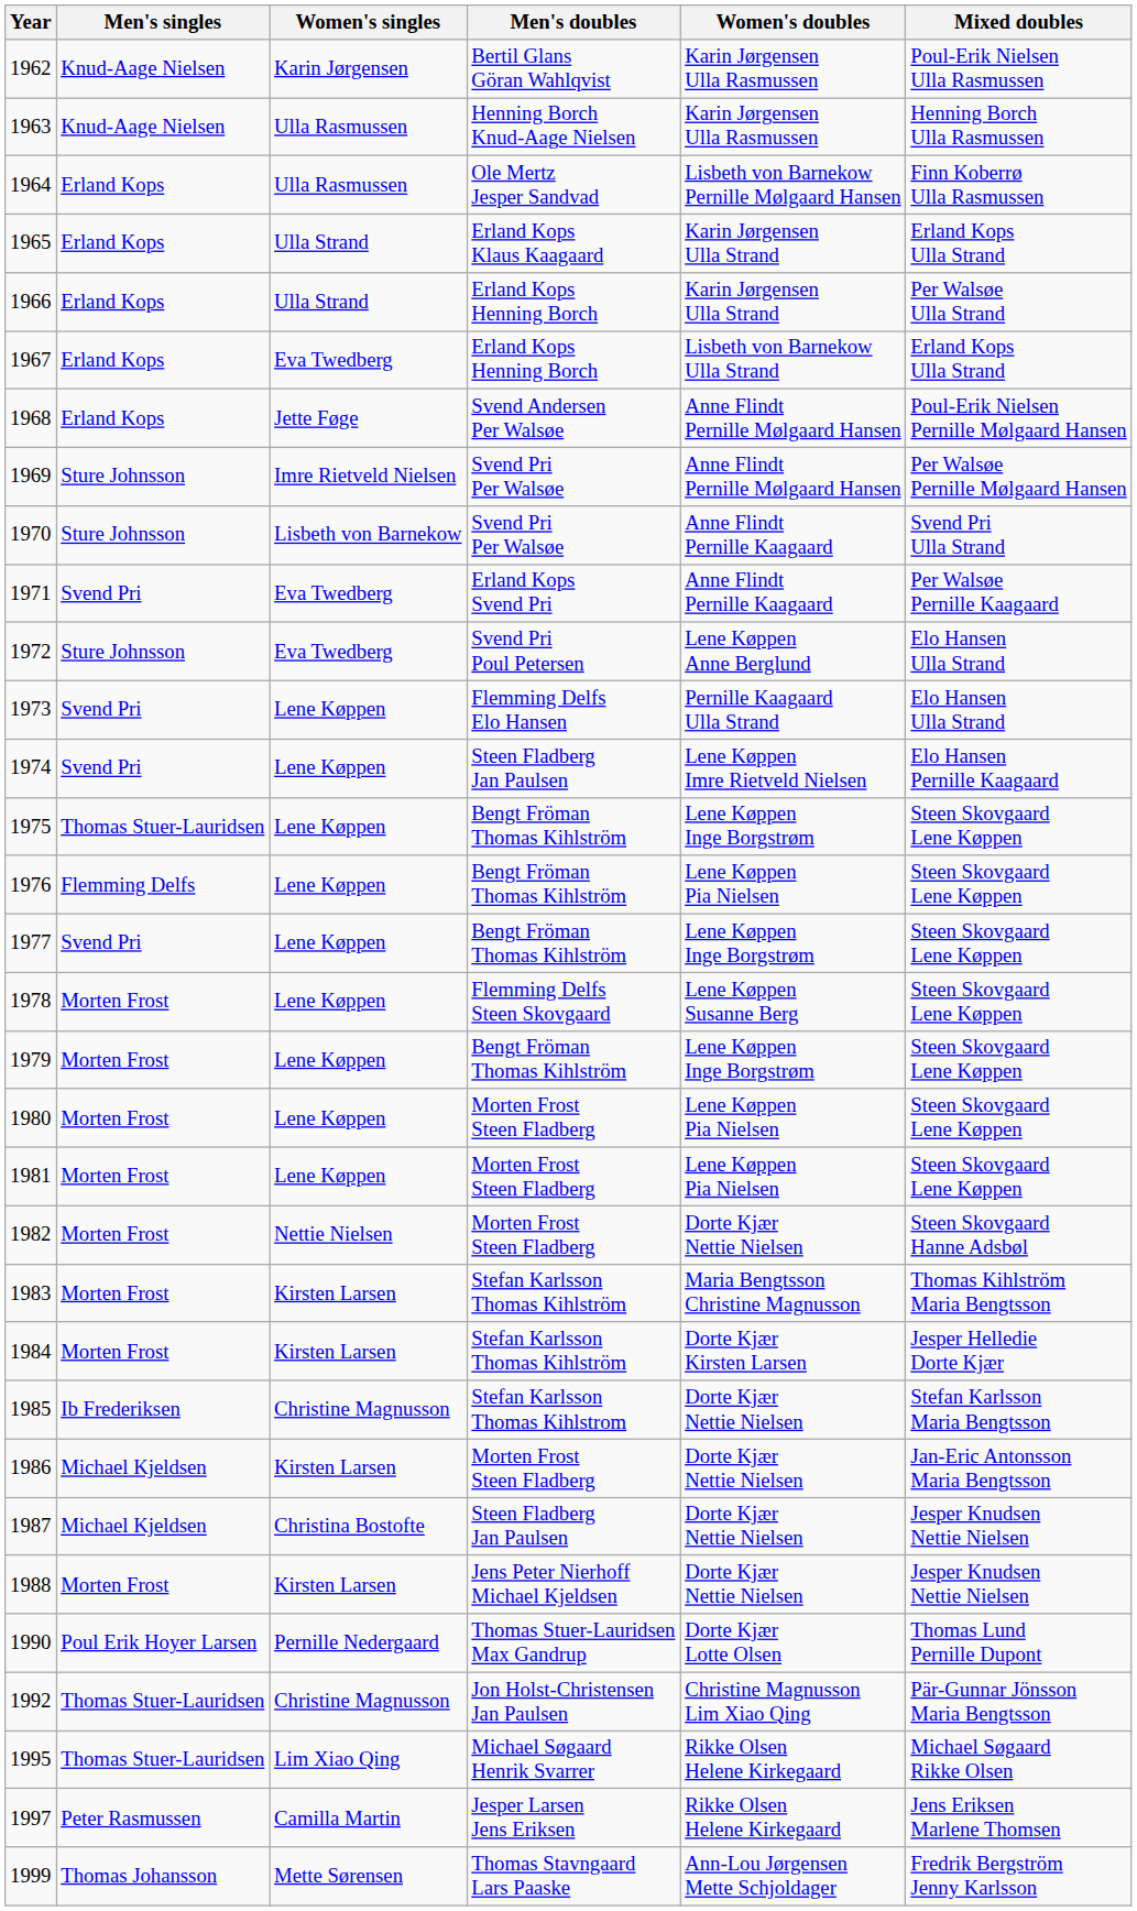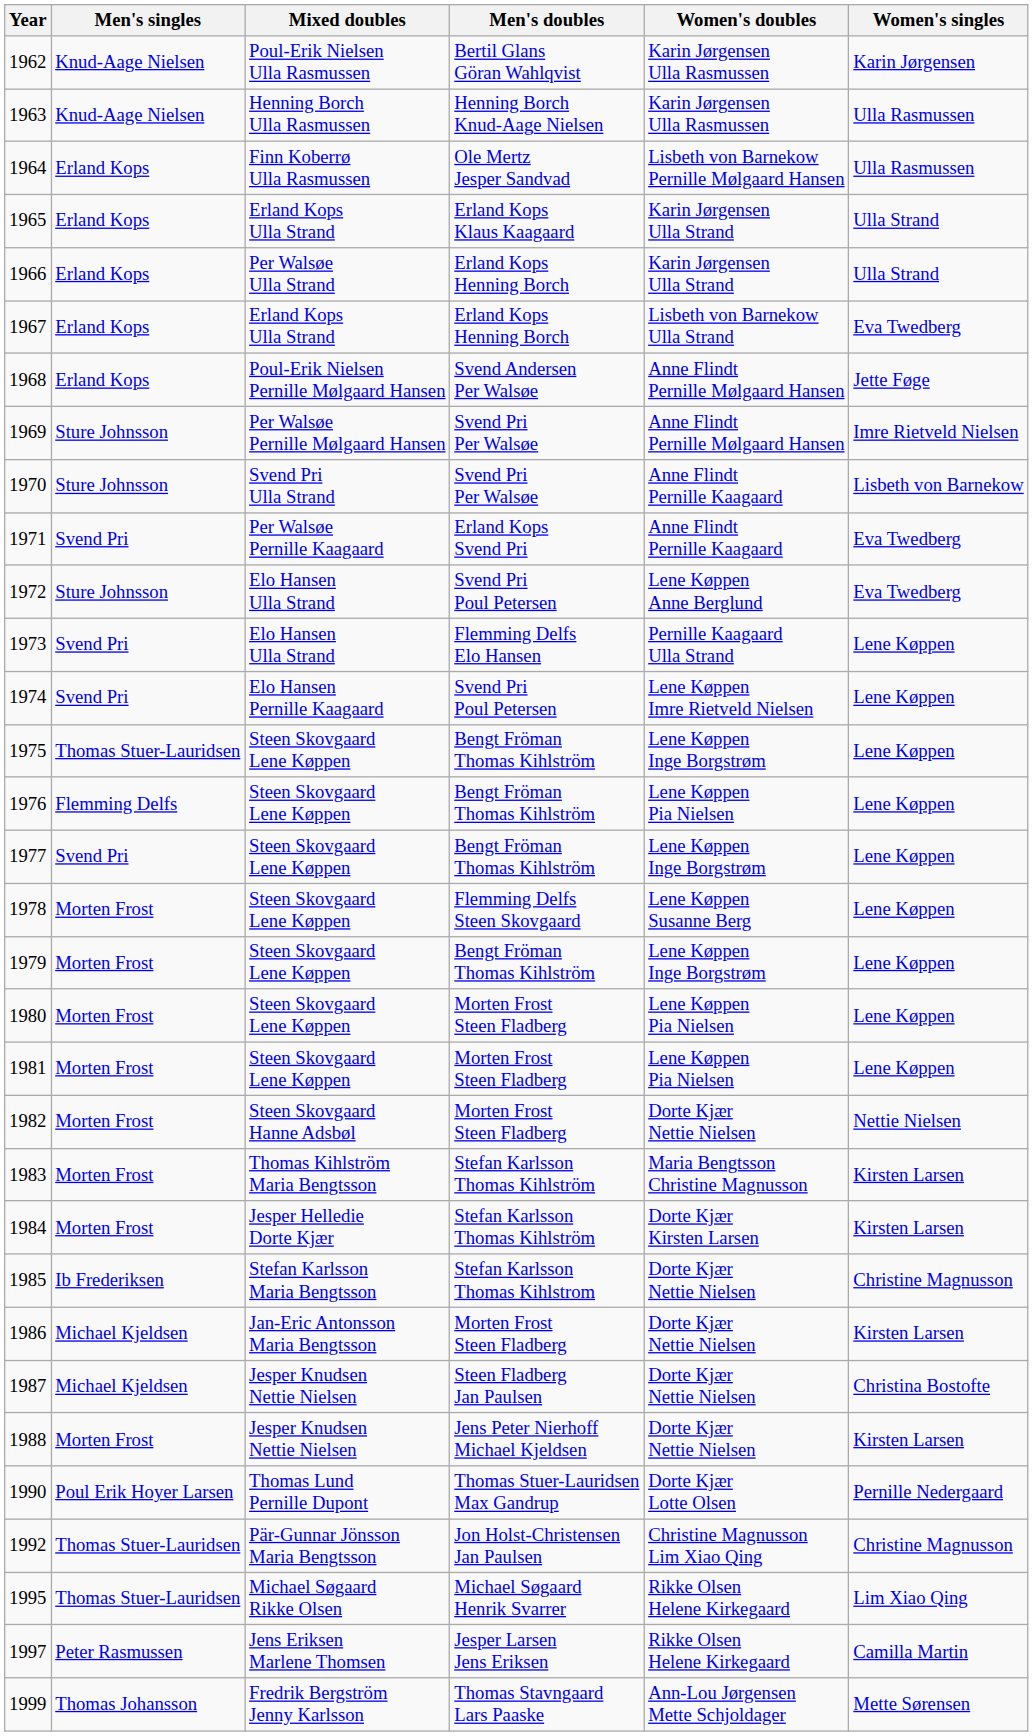 <table class=wikitable style="font-size:90%;">
 <tr>
 <th>Year</th>
 <th>Men's singles</th>
-<th>Women's singles</th>
+<th>Mixed doubles</th>
 <th>Men's doubles</th>
 <th>Women's doubles</th>
-<th>Mixed doubles</th>
+<th>Women's singles</th>
 </tr>
 <tr>
 <td>1962</td>
 <td> <a href='#'>Knud-Aage Nielsen</a></td>
-<td> <a href='#'>Karin Jørgensen</a></td>
+<td> <a href='#'>Poul-Erik Nielsen</a> <br>  <a href='#'>Ulla Rasmussen</a></td>
 <td> <a href='#'>Bertil Glans</a> <br>  <a href='#'>Göran Wahlqvist</a></td>
 <td> <a href='#'>Karin Jørgensen</a> <br>  <a href='#'>Ulla Rasmussen</a></td>
-<td> <a href='#'>Poul-Erik Nielsen</a> <br>  <a href='#'>Ulla Rasmussen</a></td>
+<td> <a href='#'>Karin Jørgensen</a></td>
 </tr>
 <tr>
 <td>1963</td>
 <td> <a href='#'>Knud-Aage Nielsen</a></td>
-<td> <a href='#'>Ulla Rasmussen</a></td>
+<td> <a href='#'>Henning Borch</a> <br>  <a href='#'>Ulla Rasmussen</a></td>
 <td> <a href='#'>Henning Borch</a> <br>  <a href='#'>Knud-Aage Nielsen</a></td>
 <td> <a href='#'>Karin Jørgensen</a> <br>  <a href='#'>Ulla Rasmussen</a></td>
-<td> <a href='#'>Henning Borch</a> <br>  <a href='#'>Ulla Rasmussen</a></td>
+<td> <a href='#'>Ulla Rasmussen</a></td>
 </tr>
 <tr>
 <td>1964</td>
 <td> <a href='#'>Erland Kops</a></td>
-<td> <a href='#'>Ulla Rasmussen</a></td>
+<td> <a href='#'>Finn Koberrø</a> <br>  <a href='#'>Ulla Rasmussen</a></td>
 <td> <a href='#'>Ole Mertz</a> <br>  <a href='#'>Jesper Sandvad</a></td>
 <td> <a href='#'>Lisbeth von Barnekow</a> <br>  <a href='#'>Pernille Mølgaard Hansen</a></td>
-<td> <a href='#'>Finn Koberrø</a> <br>  <a href='#'>Ulla Rasmussen</a></td>
+<td> <a href='#'>Ulla Rasmussen</a></td>
 </tr>
 <tr>
 <td>1965</td>
 <td> <a href='#'>Erland Kops</a></td>
-<td> <a href='#'>Ulla Strand</a></td>
+<td> <a href='#'>Erland Kops</a> <br>  <a href='#'>Ulla Strand</a></td>
 <td> <a href='#'>Erland Kops</a> <br>  <a href='#'>Klaus Kaagaard</a></td>
 <td> <a href='#'>Karin Jørgensen</a> <br>  <a href='#'>Ulla Strand</a></td>
-<td> <a href='#'>Erland Kops</a> <br>  <a href='#'>Ulla Strand</a></td>
+<td> <a href='#'>Ulla Strand</a></td>
 </tr>
 <tr>
 <td>1966</td>
 <td> <a href='#'>Erland Kops</a></td>
-<td> <a href='#'>Ulla Strand</a></td>
+<td> <a href='#'>Per Walsøe</a> <br>  <a href='#'>Ulla Strand</a></td>
 <td> <a href='#'>Erland Kops</a> <br>  <a href='#'>Henning Borch</a></td>
 <td> <a href='#'>Karin Jørgensen</a> <br>  <a href='#'>Ulla Strand</a></td>
-<td> <a href='#'>Per Walsøe</a> <br>  <a href='#'>Ulla Strand</a></td>
+<td> <a href='#'>Ulla Strand</a></td>
 </tr>
 <tr>
 <td>1967</td>
 <td> <a href='#'>Erland Kops</a></td>
-<td> <a href='#'>Eva Twedberg</a></td>
+<td> <a href='#'>Erland Kops</a> <br>  <a href='#'>Ulla Strand</a></td>
 <td> <a href='#'>Erland Kops</a> <br>  <a href='#'>Henning Borch</a></td>
 <td> <a href='#'>Lisbeth von Barnekow</a> <br>  <a href='#'>Ulla Strand</a></td>
-<td> <a href='#'>Erland Kops</a> <br>  <a href='#'>Ulla Strand</a></td>
+<td> <a href='#'>Eva Twedberg</a></td>
 </tr>
 <tr>
 <td>1968</td>
 <td> <a href='#'>Erland Kops</a></td>
-<td> <a href='#'>Jette Føge</a></td>
+<td> <a href='#'>Poul-Erik Nielsen</a> <br>  <a href='#'>Pernille Mølgaard Hansen</a></td>
 <td> <a href='#'>Svend Andersen</a> <br>  <a href='#'>Per Walsøe</a></td>
 <td> <a href='#'>Anne Flindt</a> <br>  <a href='#'>Pernille Mølgaard Hansen</a></td>
-<td> <a href='#'>Poul-Erik Nielsen</a> <br>  <a href='#'>Pernille Mølgaard Hansen</a></td>
+<td> <a href='#'>Jette Føge</a></td>
 </tr>
 <tr>
 <td>1969</td>
 <td> <a href='#'>Sture Johnsson</a></td>
-<td> <a href='#'>Imre Rietveld Nielsen</a></td>
+<td> <a href='#'>Per Walsøe</a> <br>  <a href='#'>Pernille Mølgaard Hansen</a></td>
 <td> <a href='#'>Svend Pri</a> <br>  <a href='#'>Per Walsøe</a></td>
 <td> <a href='#'>Anne Flindt</a> <br>  <a href='#'>Pernille Mølgaard Hansen</a></td>
-<td> <a href='#'>Per Walsøe</a> <br>  <a href='#'>Pernille Mølgaard Hansen</a></td>
+<td> <a href='#'>Imre Rietveld Nielsen</a></td>
 </tr>
 <tr>
 <td>1970</td>
 <td> <a href='#'>Sture Johnsson</a></td>
-<td> <a href='#'>Lisbeth von Barnekow</a></td>
+<td> <a href='#'>Svend Pri</a> <br>  <a href='#'>Ulla Strand</a></td>
 <td> <a href='#'>Svend Pri</a> <br>  <a href='#'>Per Walsøe</a></td>
 <td> <a href='#'>Anne Flindt</a> <br>  <a href='#'>Pernille Kaagaard</a></td>
-<td> <a href='#'>Svend Pri</a> <br>  <a href='#'>Ulla Strand</a></td>
+<td> <a href='#'>Lisbeth von Barnekow</a></td>
 </tr>
 <tr>
 <td>1971</td>
 <td> <a href='#'>Svend Pri</a></td>
-<td> <a href='#'>Eva Twedberg</a></td>
+<td> <a href='#'>Per Walsøe</a> <br>  <a href='#'>Pernille Kaagaard</a></td>
 <td> <a href='#'>Erland Kops</a> <br>  <a href='#'>Svend Pri</a></td>
 <td> <a href='#'>Anne Flindt</a> <br>  <a href='#'>Pernille Kaagaard</a></td>
-<td> <a href='#'>Per Walsøe</a> <br>  <a href='#'>Pernille Kaagaard</a></td>
+<td> <a href='#'>Eva Twedberg</a></td>
 </tr>
 <tr>
 <td>1972</td>
 <td> <a href='#'>Sture Johnsson</a></td>
-<td> <a href='#'>Eva Twedberg</a></td>
+<td> <a href='#'>Elo Hansen</a> <br>  <a href='#'>Ulla Strand</a></td>
 <td> <a href='#'>Svend Pri</a> <br>  <a href='#'>Poul Petersen</a></td>
 <td> <a href='#'>Lene Køppen</a> <br>  <a href='#'>Anne Berglund</a></td>
-<td> <a href='#'>Elo Hansen</a> <br>  <a href='#'>Ulla Strand</a></td>
+<td> <a href='#'>Eva Twedberg</a></td>
 </tr>
 <tr>
 <td>1973</td>
 <td> <a href='#'>Svend Pri</a></td>
-<td> <a href='#'>Lene Køppen</a></td>
+<td> <a href='#'>Elo Hansen</a> <br>  <a href='#'>Ulla Strand</a></td>
 <td> <a href='#'>Flemming Delfs</a> <br>  <a href='#'>Elo Hansen</a></td>
 <td> <a href='#'>Pernille Kaagaard</a> <br>  <a href='#'>Ulla Strand</a></td>
-<td> <a href='#'>Elo Hansen</a> <br>  <a href='#'>Ulla Strand</a></td>
+<td> <a href='#'>Lene Køppen</a></td>
 </tr>
 <tr>
 <td>1974</td>
 <td> <a href='#'>Svend Pri</a></td>
+<td> <a href='#'>Elo Hansen</a> <br>  <a href='#'>Pernille Kaagaard</a></td>
+<td> <a href='#'>Svend Pri</a> <br>  <a href='#'>Poul Petersen</a></td>
+<td> <a href='#'>Lene Køppen</a> <br>  <a href='#'>Imre Rietveld Nielsen</a></td>
 <td> <a href='#'>Lene Køppen</a></td>
-<td> <a href='#'>Steen Fladberg</a> <br>  <a href='#'>Jan Paulsen</a></td>
-<td> <a href='#'>Lene Køppen</a> <br>  <a href='#'>Imre Rietveld Nielsen</a></td>
-<td> <a href='#'>Elo Hansen</a> <br>  <a href='#'>Pernille Kaagaard</a></td>
 </tr>
 <tr>
 <td>1975</td>
 <td> <a href='#'>Thomas Stuer-Lauridsen</a></td>
-<td> <a href='#'>Lene Køppen</a></td>
+<td> <a href='#'>Steen Skovgaard</a> <br>  <a href='#'>Lene Køppen</a></td>
 <td> <a href='#'>Bengt Fröman</a> <br>  <a href='#'>Thomas Kihlström</a></td>
 <td> <a href='#'>Lene Køppen</a> <br>  <a href='#'>Inge Borgstrøm</a></td>
-<td> <a href='#'>Steen Skovgaard</a> <br>  <a href='#'>Lene Køppen</a></td>
+<td> <a href='#'>Lene Køppen</a></td>
 </tr>
 <tr>
 <td>1976</td>
 <td> <a href='#'>Flemming Delfs</a></td>
-<td> <a href='#'>Lene Køppen</a></td>
+<td> <a href='#'>Steen Skovgaard</a> <br>  <a href='#'>Lene Køppen</a></td>
 <td> <a href='#'>Bengt Fröman</a> <br>  <a href='#'>Thomas Kihlström</a></td>
 <td> <a href='#'>Lene Køppen</a> <br>  <a href='#'>Pia Nielsen</a></td>
-<td> <a href='#'>Steen Skovgaard</a> <br>  <a href='#'>Lene Køppen</a></td>
+<td> <a href='#'>Lene Køppen</a></td>
 </tr>
 <tr>
 <td>1977</td>
 <td> <a href='#'>Svend Pri</a></td>
-<td> <a href='#'>Lene Køppen</a></td>
+<td> <a href='#'>Steen Skovgaard</a> <br>  <a href='#'>Lene Køppen</a></td>
 <td> <a href='#'>Bengt Fröman</a> <br>  <a href='#'>Thomas Kihlström</a></td>
 <td> <a href='#'>Lene Køppen</a> <br>  <a href='#'>Inge Borgstrøm</a></td>
-<td> <a href='#'>Steen Skovgaard</a> <br>  <a href='#'>Lene Køppen</a></td>
+<td> <a href='#'>Lene Køppen</a></td>
 </tr>
 <tr>
 <td>1978</td>
 <td> <a href='#'>Morten Frost</a></td>
-<td> <a href='#'>Lene Køppen</a></td>
+<td> <a href='#'>Steen Skovgaard</a> <br>  <a href='#'>Lene Køppen</a></td>
 <td> <a href='#'>Flemming Delfs</a> <br>  <a href='#'>Steen Skovgaard</a></td>
 <td> <a href='#'>Lene Køppen</a> <br>  <a href='#'>Susanne Berg</a></td>
-<td> <a href='#'>Steen Skovgaard</a> <br>  <a href='#'>Lene Køppen</a></td>
+<td> <a href='#'>Lene Køppen</a></td>
 </tr>
 <tr>
 <td>1979</td>
 <td> <a href='#'>Morten Frost</a></td>
-<td> <a href='#'>Lene Køppen</a></td>
+<td> <a href='#'>Steen Skovgaard</a> <br>  <a href='#'>Lene Køppen</a></td>
 <td> <a href='#'>Bengt Fröman</a> <br>  <a href='#'>Thomas Kihlström</a></td>
 <td> <a href='#'>Lene Køppen</a> <br>  <a href='#'>Inge Borgstrøm</a></td>
-<td> <a href='#'>Steen Skovgaard</a> <br>  <a href='#'>Lene Køppen</a></td>
+<td> <a href='#'>Lene Køppen</a></td>
 </tr>
 <tr>
 <td>1980</td>
 <td> <a href='#'>Morten Frost</a></td>
-<td> <a href='#'>Lene Køppen</a></td>
+<td> <a href='#'>Steen Skovgaard</a> <br>  <a href='#'>Lene Køppen</a></td>
 <td> <a href='#'>Morten Frost</a> <br>  <a href='#'>Steen Fladberg</a></td>
 <td> <a href='#'>Lene Køppen</a> <br>  <a href='#'>Pia Nielsen</a></td>
-<td> <a href='#'>Steen Skovgaard</a> <br>  <a href='#'>Lene Køppen</a></td>
+<td> <a href='#'>Lene Køppen</a></td>
 </tr>
 <tr>
 <td>1981</td>
 <td> <a href='#'>Morten Frost</a></td>
-<td> <a href='#'>Lene Køppen</a></td>
+<td> <a href='#'>Steen Skovgaard</a> <br>  <a href='#'>Lene Køppen</a></td>
 <td> <a href='#'>Morten Frost</a> <br>  <a href='#'>Steen Fladberg</a></td>
 <td> <a href='#'>Lene Køppen</a> <br>  <a href='#'>Pia Nielsen</a></td>
-<td> <a href='#'>Steen Skovgaard</a> <br>  <a href='#'>Lene Køppen</a></td>
+<td> <a href='#'>Lene Køppen</a></td>
 </tr>
 <tr>
 <td>1982</td>
 <td> <a href='#'>Morten Frost</a></td>
-<td> <a href='#'>Nettie Nielsen</a></td>
+<td> <a href='#'>Steen Skovgaard</a> <br>  <a href='#'>Hanne Adsbøl</a></td>
 <td> <a href='#'>Morten Frost</a> <br>  <a href='#'>Steen Fladberg</a></td>
 <td> <a href='#'>Dorte Kjær</a> <br>  <a href='#'>Nettie Nielsen</a></td>
-<td> <a href='#'>Steen Skovgaard</a> <br>  <a href='#'>Hanne Adsbøl</a></td>
+<td> <a href='#'>Nettie Nielsen</a></td>
 </tr>
 <tr>
 <td>1983</td>
 <td> <a href='#'>Morten Frost</a></td>
-<td> <a href='#'>Kirsten Larsen</a></td>
+<td> <a href='#'>Thomas Kihlström</a> <br>  <a href='#'>Maria Bengtsson</a></td>
 <td> <a href='#'>Stefan Karlsson</a> <br>  <a href='#'>Thomas Kihlström</a></td>
 <td> <a href='#'>Maria Bengtsson</a> <br>  <a href='#'>Christine Magnusson</a></td>
-<td> <a href='#'>Thomas Kihlström</a> <br>  <a href='#'>Maria Bengtsson</a></td>
+<td> <a href='#'>Kirsten Larsen</a></td>
 </tr>
 <tr>
 <td>1984</td>
 <td> <a href='#'>Morten Frost</a></td>
-<td> <a href='#'>Kirsten Larsen</a></td>
+<td> <a href='#'>Jesper Helledie</a> <br>  <a href='#'>Dorte Kjær</a></td>
 <td> <a href='#'>Stefan Karlsson</a> <br>  <a href='#'>Thomas Kihlström</a></td>
 <td> <a href='#'>Dorte Kjær</a> <br>  <a href='#'>Kirsten Larsen</a></td>
-<td> <a href='#'>Jesper Helledie</a> <br>  <a href='#'>Dorte Kjær</a></td>
+<td> <a href='#'>Kirsten Larsen</a></td>
 </tr>
 <tr>
 <td>1985</td>
 <td> <a href='#'>Ib Frederiksen</a></td>
-<td> <a href='#'>Christine Magnusson</a></td>
+<td> <a href='#'>Stefan Karlsson</a> <br>  <a href='#'>Maria Bengtsson</a></td>
 <td> <a href='#'>Stefan Karlsson</a> <br>  <a href='#'>Thomas Kihlstrom</a></td>
 <td> <a href='#'>Dorte Kjær</a> <br>  <a href='#'>Nettie Nielsen</a></td>
-<td> <a href='#'>Stefan Karlsson</a> <br>  <a href='#'>Maria Bengtsson</a></td>
+<td> <a href='#'>Christine Magnusson</a></td>
 </tr>
 <tr>
 <td>1986</td>
 <td> <a href='#'>Michael Kjeldsen</a></td>
-<td> <a href='#'>Kirsten Larsen</a></td>
+<td> <a href='#'>Jan-Eric Antonsson</a> <br>  <a href='#'>Maria Bengtsson</a></td>
 <td> <a href='#'>Morten Frost</a> <br>  <a href='#'>Steen Fladberg</a></td>
 <td> <a href='#'>Dorte Kjær</a> <br>  <a href='#'>Nettie Nielsen</a></td>
-<td> <a href='#'>Jan-Eric Antonsson</a> <br>  <a href='#'>Maria Bengtsson</a></td>
+<td> <a href='#'>Kirsten Larsen</a></td>
 </tr>
 <tr>
 <td>1987</td>
 <td> <a href='#'>Michael Kjeldsen</a></td>
-<td> <a href='#'>Christina Bostofte</a></td>
+<td> <a href='#'>Jesper Knudsen</a> <br>  <a href='#'>Nettie Nielsen</a></td>
 <td> <a href='#'>Steen Fladberg</a> <br>  <a href='#'>Jan Paulsen</a></td>
 <td> <a href='#'>Dorte Kjær</a> <br>  <a href='#'>Nettie Nielsen</a></td>
-<td> <a href='#'>Jesper Knudsen</a> <br>  <a href='#'>Nettie Nielsen</a></td>
+<td> <a href='#'>Christina Bostofte</a></td>
 </tr>
 <tr>
 <td>1988</td>
 <td> <a href='#'>Morten Frost</a></td>
-<td> <a href='#'>Kirsten Larsen</a></td>
+<td> <a href='#'>Jesper Knudsen</a> <br>  <a href='#'>Nettie Nielsen</a></td>
 <td> <a href='#'>Jens Peter Nierhoff</a> <br>  <a href='#'>Michael Kjeldsen</a></td>
 <td> <a href='#'>Dorte Kjær</a> <br>  <a href='#'>Nettie Nielsen</a></td>
-<td> <a href='#'>Jesper Knudsen</a> <br>  <a href='#'>Nettie Nielsen</a></td>
+<td> <a href='#'>Kirsten Larsen</a></td>
 </tr>
 <tr>
 <td>1990</td>
 <td> <a href='#'>Poul Erik Hoyer Larsen</a></td>
-<td> <a href='#'>Pernille Nedergaard</a></td>
+<td> <a href='#'>Thomas Lund</a> <br>  <a href='#'>Pernille Dupont</a></td>
 <td> <a href='#'>Thomas Stuer-Lauridsen</a> <br>  <a href='#'>Max Gandrup</a></td>
 <td> <a href='#'>Dorte Kjær</a> <br>  <a href='#'>Lotte Olsen</a></td>
-<td> <a href='#'>Thomas Lund</a> <br>  <a href='#'>Pernille Dupont</a></td>
+<td> <a href='#'>Pernille Nedergaard</a></td>
 </tr>
 <tr>
 <td>1992</td>
 <td> <a href='#'>Thomas Stuer-Lauridsen</a></td>
-<td> <a href='#'>Christine Magnusson</a></td>
+<td> <a href='#'>Pär-Gunnar Jönsson</a> <br>  <a href='#'>Maria Bengtsson</a></td>
 <td> <a href='#'>Jon Holst-Christensen</a> <br>  <a href='#'>Jan Paulsen</a></td>
 <td> <a href='#'>Christine Magnusson</a> <br>  <a href='#'>Lim Xiao Qing</a></td>
-<td> <a href='#'>Pär-Gunnar Jönsson</a> <br>  <a href='#'>Maria Bengtsson</a></td>
+<td> <a href='#'>Christine Magnusson</a></td>
 </tr>
 <tr>
 <td>1995</td>
 <td> <a href='#'>Thomas Stuer-Lauridsen</a></td>
-<td> <a href='#'>Lim Xiao Qing</a></td>
+<td> <a href='#'>Michael Søgaard</a> <br>  <a href='#'>Rikke Olsen</a></td>
 <td> <a href='#'>Michael Søgaard</a> <br>  <a href='#'>Henrik Svarrer</a></td>
 <td> <a href='#'>Rikke Olsen</a> <br>  <a href='#'>Helene Kirkegaard</a></td>
-<td> <a href='#'>Michael Søgaard</a> <br>  <a href='#'>Rikke Olsen</a></td>
+<td> <a href='#'>Lim Xiao Qing</a></td>
 </tr>
 <tr>
 <td>1997</td>
 <td> <a href='#'>Peter Rasmussen</a></td>
-<td> <a href='#'>Camilla Martin</a></td>
+<td> <a href='#'>Jens Eriksen</a> <br>  <a href='#'>Marlene Thomsen</a></td>
 <td> <a href='#'>Jesper Larsen</a> <br>  <a href='#'>Jens Eriksen</a></td>
 <td> <a href='#'>Rikke Olsen</a> <br>  <a href='#'>Helene Kirkegaard</a></td>
-<td> <a href='#'>Jens Eriksen</a> <br>  <a href='#'>Marlene Thomsen</a></td>
+<td> <a href='#'>Camilla Martin</a></td>
 </tr>
 <tr>
 <td>1999</td>
 <td> <a href='#'>Thomas Johansson</a></td>
-<td> <a href='#'>Mette Sørensen</a></td>
+<td> <a href='#'>Fredrik Bergström</a> <br>  <a href='#'>Jenny Karlsson</a></td>
 <td> <a href='#'>Thomas Stavngaard</a> <br>  <a href='#'>Lars Paaske</a></td>
 <td> <a href='#'>Ann-Lou Jørgensen</a> <br>  <a href='#'>Mette Schjoldager</a></td>
-<td> <a href='#'>Fredrik Bergström</a> <br>  <a href='#'>Jenny Karlsson</a></td>
+<td> <a href='#'>Mette Sørensen</a></td>
 </tr>
 </table>
